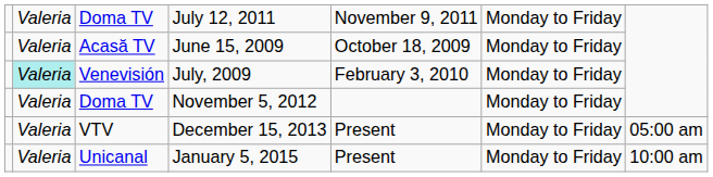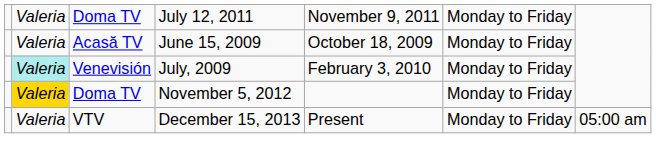 <table class="wikitable">
 <tr>
 <td></td>
 <td><em>Valeria</em></td>
 <td><a href='#'>Doma TV</a></td>
 <td>July 12, 2011</td>
 <td>November 9, 2011</td>
 <td>Monday to Friday</td>
 </tr>
 <tr>
 <td></td>
 <td><em>Valeria</em></td>
 <td><a href='#'>Acasă TV</a></td>
 <td>June 15, 2009</td>
 <td>October 18, 2009</td>
 <td>Monday to Friday</td>
 </tr>
 <tr>
 <td></td>
 <td style="background: paleturquoise;"><em>Valeria</em></td>
 <td><a href='#'>Venevisión</a></td>
 <td>July, 2009</td>
 <td>February 3, 2010</td>
 <td>Monday to Friday</td>
 </tr>
 <tr>
 <td></td>
-<td><em>Valeria</em></td>
+<td style="background: gold;"><em>Valeria</em></td>
 <td><a href='#'>Doma TV</a></td>
 <td>November 5, 2012</td>
 <td></td>
 <td>Monday to Friday</td>
 </tr>
 <tr>
 <td></td>
 <td><em>Valeria</em></td>
 <td>VTV</td>
 <td>December 15, 2013</td>
 <td>Present</td>
 <td>Monday to Friday</td>
 <td>05:00 am</td>
 </tr>
-<tr>
-<td></td>
-<td><em>Valeria</em></td>
-<td><a href='#'>Unicanal</a></td>
-<td>January 5, 2015</td>
-<td>Present</td>
-<td>Monday to Friday</td>
-<td>10:00 am</td>
-</tr>
 </table>
